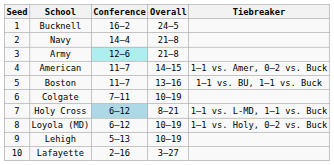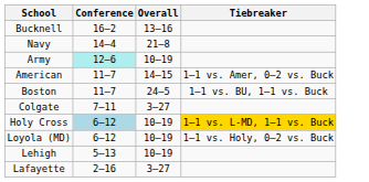 <table class="wikitable" style="text-align:center">
 <tr>
-<th>Seed</th>
 <th>School</th>
 <th>Conference</th>
 <th>Overall</th>
 <th>Tiebreaker</th>
 </tr>
 <tr>
-<td>1</td>
 <td>Bucknell</td>
 <td>16–2</td>
-<td>24–5</td>
+<td>13–16</td>
 <td></td>
 </tr>
 <tr>
-<td>2</td>
 <td>Navy</td>
 <td>14–4</td>
 <td>21–8</td>
 <td></td>
 </tr>
 <tr>
-<td>3</td>
 <td>Army</td>
 <td style="background: paleturquoise;">12–6</td>
-<td>21–8</td>
+<td>10–19</td>
 <td></td>
 </tr>
 <tr>
-<td>4</td>
 <td>American</td>
 <td>11–7</td>
 <td>14–15</td>
 <td>1–1 vs. Amer, 0–2 vs. Buck</td>
 </tr>
 <tr>
-<td>5</td>
 <td>Boston</td>
 <td>11–7</td>
-<td>13–16</td>
+<td>24–5</td>
 <td>1–1 vs. BU, 1–1 vs. Buck</td>
 </tr>
 <tr>
-<td>6</td>
 <td>Colgate</td>
 <td>7–11</td>
-<td>10–19</td>
+<td>3–27</td>
 <td></td>
 </tr>
 <tr>
-<td>7</td>
 <td>Holy Cross</td>
 <td style="background: lightblue;">6–12</td>
-<td>8–21</td>
-<td>1–1 vs. L-MD, 1–1 vs. Buck</td>
+<td>10–19</td>
+<td style="background: gold;">1–1 vs. L-MD, 1–1 vs. Buck</td>
 </tr>
 <tr>
-<td>8</td>
 <td>Loyola (MD)</td>
 <td>6–12</td>
 <td>10–19</td>
 <td>1–1 vs. Holy, 0–2 vs. Buck</td>
 </tr>
 <tr>
-<td>9</td>
 <td>Lehigh</td>
 <td>5–13</td>
 <td>10–19</td>
 <td></td>
 </tr>
 <tr>
-<td>10</td>
 <td>Lafayette</td>
 <td>2–16</td>
 <td>3–27</td>
 <td></td>
 </tr>
 </table>
